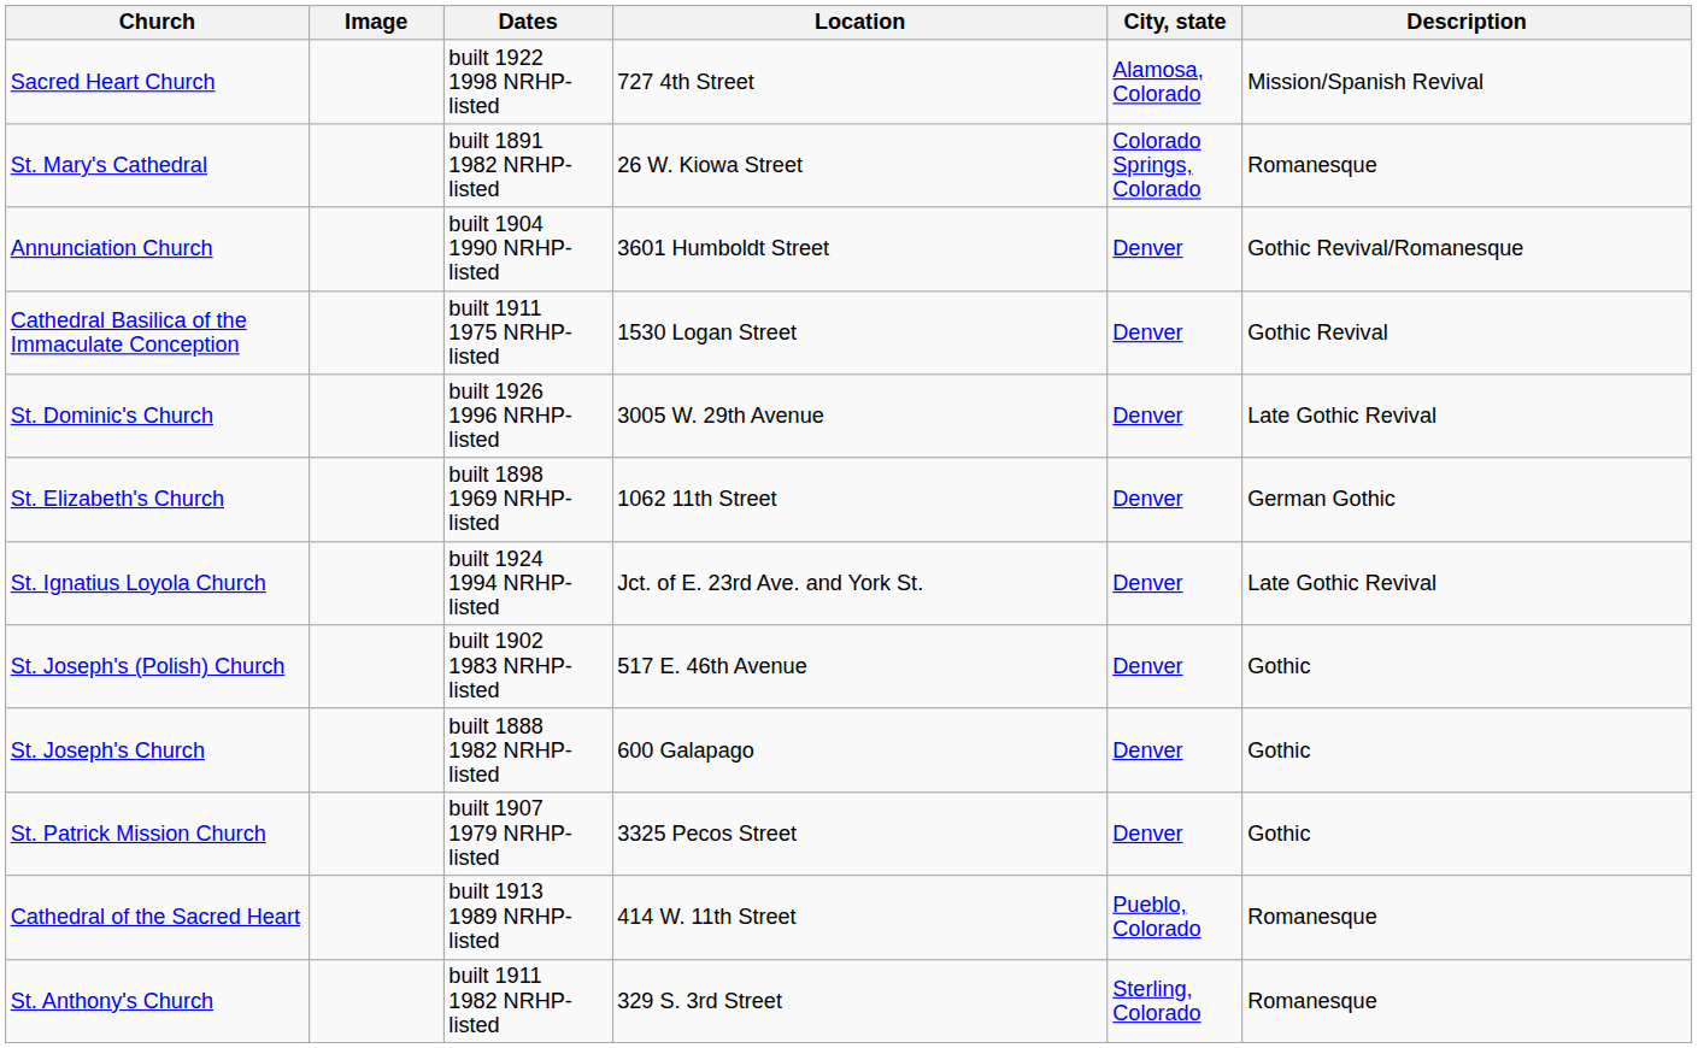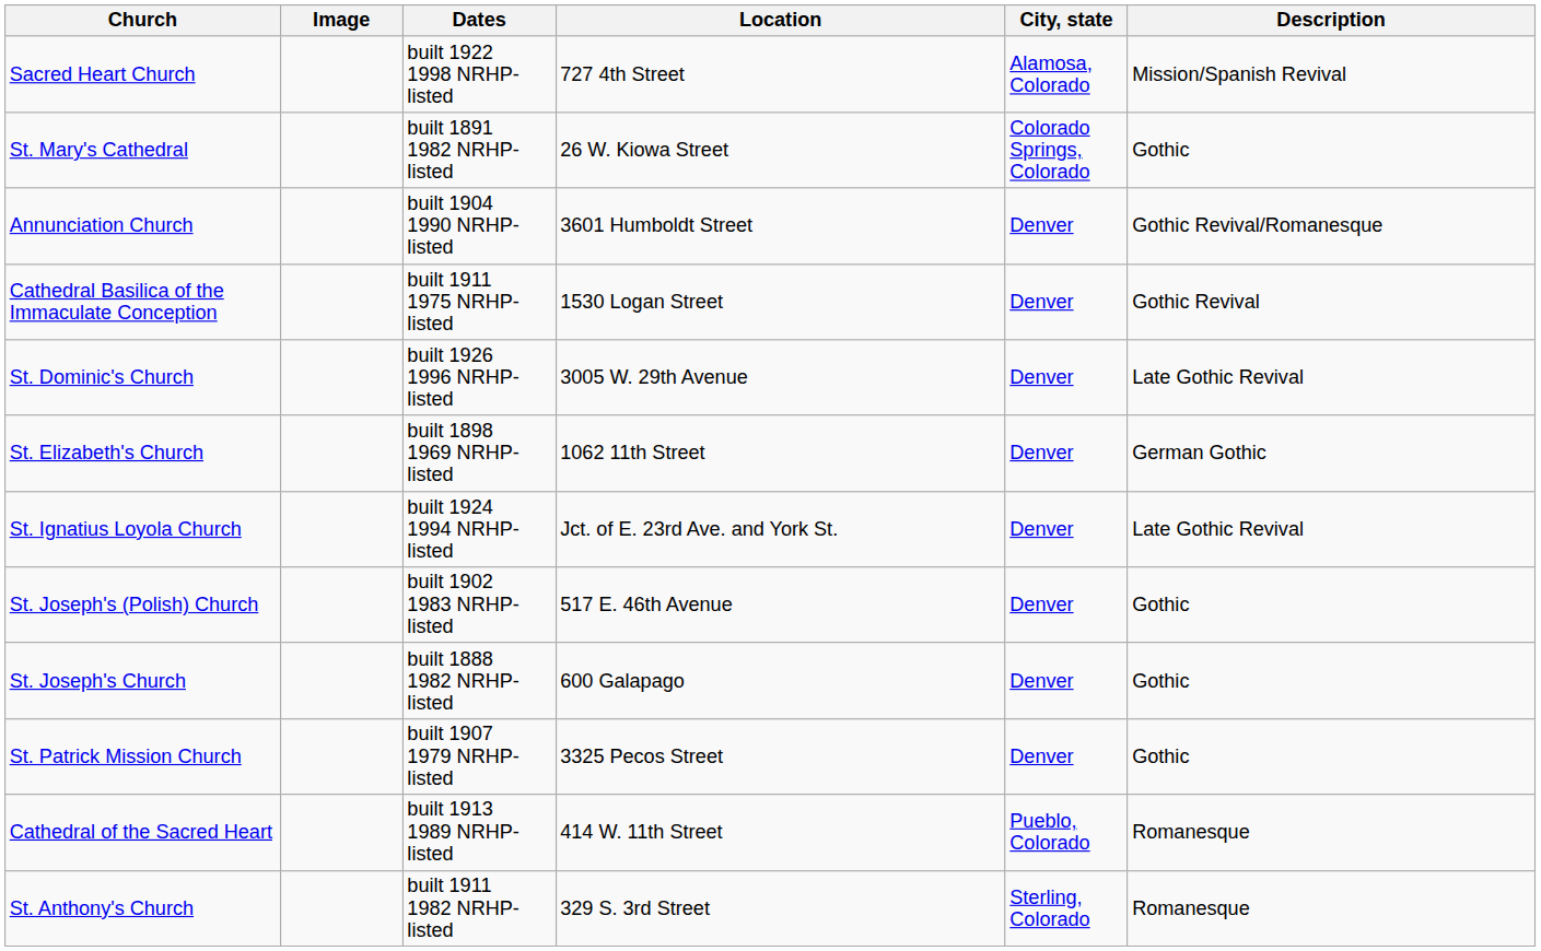 <table class="wikitable sortable" style="width:98%">
 <tr>
 <th width = 18%><strong>Church</strong></th>
 <th width = 8% class="unsortable"><strong>Image</strong></th>
 <th width = 10%><strong>Dates</strong></th>
 <th><strong>Location</strong></th>
 <th width = 8%><strong>City, state</strong></th>
 <th class="unsortable"><strong>Description</strong></th>
 </tr>
 <tr>
 <td><a href='#'>Sacred Heart Church</a></td>
 <td></td>
 <td>built 1922<br>1998 NRHP-listed</td>
 <td>727 4th Street<br><small></small></td>
 <td><a href='#'>Alamosa, Colorado</a></td>
 <td>Mission/Spanish Revival</td>
 </tr>
 <tr>
 <td><a href='#'>St. Mary's Cathedral</a></td>
 <td></td>
 <td>built 1891<br>1982 NRHP-listed</td>
 <td>26 W. Kiowa Street<br><small></small></td>
 <td><a href='#'>Colorado Springs, Colorado</a></td>
-<td>Romanesque</td>
+<td>Gothic</td>
 </tr>
 <tr>
 <td><a href='#'>Annunciation Church</a></td>
 <td></td>
 <td>built 1904<br>1990 NRHP-listed</td>
 <td>3601 Humboldt Street<br><small></small></td>
 <td><a href='#'>Denver</a></td>
 <td>Gothic Revival/Romanesque</td>
 </tr>
 <tr>
 <td><a href='#'>Cathedral Basilica of the Immaculate Conception</a></td>
 <td></td>
 <td>built 1911<br>1975 NRHP-listed</td>
 <td>1530 Logan Street<br><small></small></td>
 <td><a href='#'>Denver</a></td>
 <td>Gothic Revival</td>
 </tr>
 <tr>
 <td><a href='#'>St. Dominic's Church</a></td>
 <td></td>
 <td>built 1926<br>1996 NRHP-listed</td>
 <td>3005 W. 29th Avenue<br><small></small></td>
 <td><a href='#'>Denver</a></td>
 <td>Late Gothic Revival</td>
 </tr>
 <tr>
 <td><a href='#'>St. Elizabeth's Church</a></td>
 <td></td>
 <td>built 1898<br>1969 NRHP-listed</td>
 <td>1062 11th Street<br><small></small></td>
 <td><a href='#'>Denver</a></td>
 <td>German Gothic</td>
 </tr>
 <tr>
 <td><a href='#'>St. Ignatius Loyola Church</a></td>
 <td></td>
 <td>built 1924<br>1994 NRHP-listed</td>
 <td>Jct. of E. 23rd Ave. and York St.<br><small></small></td>
 <td><a href='#'>Denver</a></td>
 <td>Late Gothic Revival</td>
 </tr>
 <tr>
 <td><a href='#'>St. Joseph's (Polish) Church</a></td>
 <td></td>
 <td>built 1902<br>1983 NRHP-listed</td>
 <td>517 E. 46th Avenue<br><small></small></td>
 <td><a href='#'>Denver</a></td>
 <td>Gothic</td>
 </tr>
 <tr>
 <td><a href='#'>St. Joseph's Church</a></td>
 <td></td>
 <td>built 1888<br>1982 NRHP-listed</td>
 <td>600 Galapago<br><small></small></td>
 <td><a href='#'>Denver</a></td>
 <td>Gothic</td>
 </tr>
 <tr>
 <td><a href='#'>St. Patrick Mission Church</a></td>
 <td></td>
 <td>built 1907<br>1979 NRHP-listed</td>
 <td>3325 Pecos Street<br><small></small></td>
 <td><a href='#'>Denver</a></td>
 <td>Gothic</td>
 </tr>
 <tr>
 <td><a href='#'>Cathedral of the Sacred Heart</a></td>
 <td></td>
 <td>built 1913<br>1989 NRHP-listed</td>
 <td>414 W. 11th Street<br><small></small></td>
 <td><a href='#'>Pueblo, Colorado</a></td>
 <td>Romanesque</td>
 </tr>
 <tr>
 <td><a href='#'>St. Anthony's Church</a></td>
 <td></td>
 <td>built 1911<br>1982 NRHP-listed</td>
 <td>329 S. 3rd Street<br><small></small></td>
 <td><a href='#'>Sterling, Colorado</a></td>
 <td>Romanesque</td>
 </tr>
 <tr>
 </tr>
 </table>
